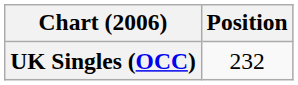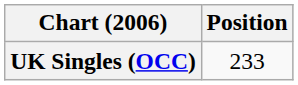 <table class="wikitable plainrowheaders" style="text-align:center">
 <tr>
 <th scope="col">Chart (2006)</th>
 <th scope="col">Position</th>
 </tr>
 <tr>
 <th scope="row">UK Singles (<a href='#'>OCC</a>)</th>
-<td>232</td>
+<td>233</td>
 </tr>
 </table>
